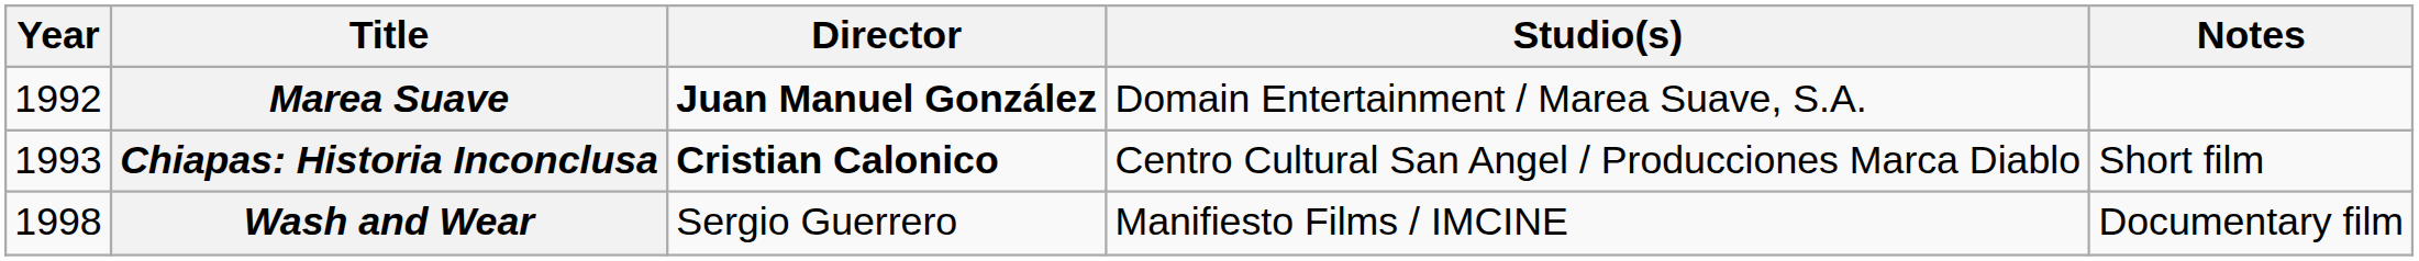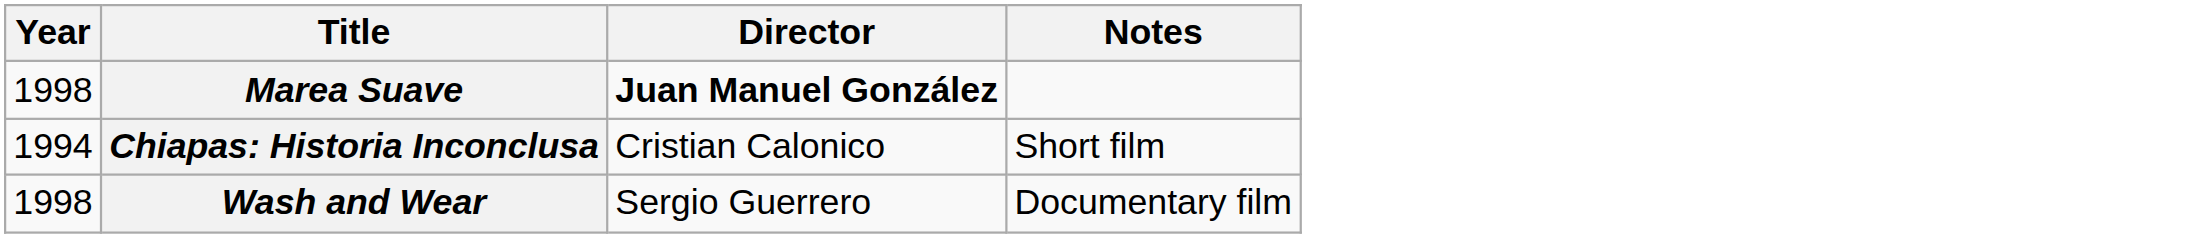 <table class="wikitable sortable">
 <tr>
 <th>Year</th>
 <th>Title</th>
 <th>Director</th>
-<th>Studio(s)</th>
 <th>Notes</th>
 </tr>
 <tr>
-<td>1992</td>
+<td>1998</td>
 <th><em>Marea Suave</em></th>
 <td><strong>Juan Manuel González</strong></td>
-<td>Domain Entertainment / Marea Suave, S.A.</td>
 <td></td>
 </tr>
 <tr>
-<td>1993</td>
+<td>1994</td>
 <th><em>Chiapas: Historia Inconclusa</em></th>
-<td><strong>Cristian Calonico</strong></td>
-<td>Centro Cultural San Angel / Producciones Marca Diablo</td>
+<td>Cristian Calonico</td>
 <td>Short film</td>
 </tr>
 <tr>
 <td>1998</td>
 <th><em>Wash and Wear</em></th>
 <td>Sergio Guerrero</td>
-<td>Manifiesto Films / IMCINE</td>
 <td>Documentary film</td>
 </tr>
 </table>
